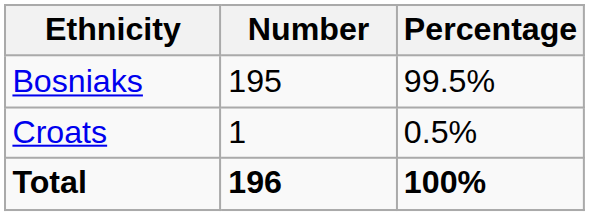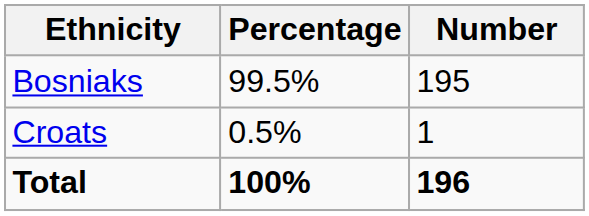 <table class="wikitable">
 <tr>
 <th width="100px">Ethnicity</th>
+<th width="80px">Percentage</th>
 <th width="80px">Number</th>
-<th width="80px">Percentage</th>
 </tr>
 <tr>
 <td><a href='#'>Bosniaks</a></td>
+<td>99.5%</td>
 <td>195</td>
-<td>99.5%</td>
 </tr>
 <tr>
 <td><a href='#'>Croats</a></td>
+<td>0.5%</td>
 <td>1</td>
-<td>0.5%</td>
 </tr>
 <tr>
 <td><strong>Total</strong></td>
+<td><strong>100%</strong></td>
 <td><strong>196</strong></td>
-<td><strong>100%</strong></td>
 </tr>
 </table>
